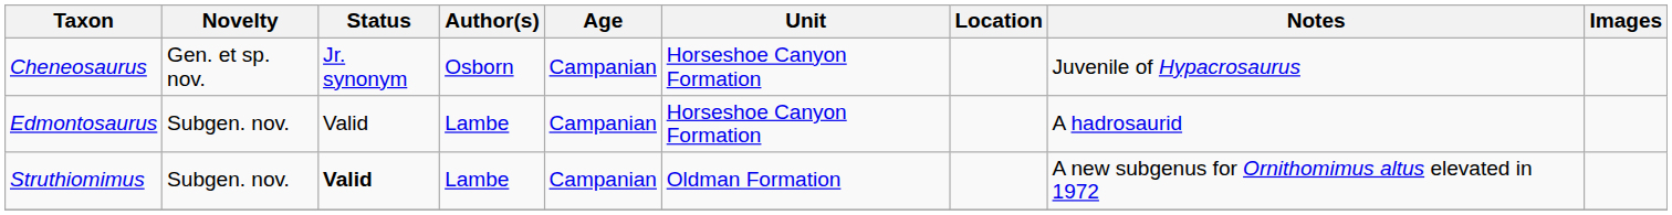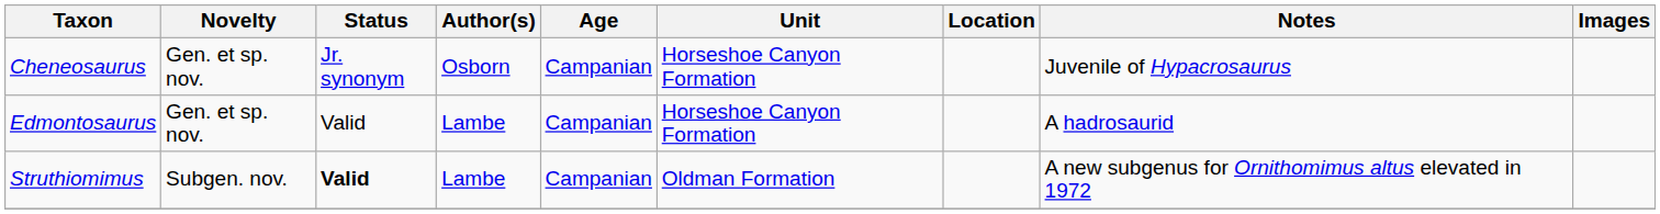 <table class="wikitable sortable" align="center" width="100%">
 <tr>
 <th>Taxon</th>
 <th>Novelty</th>
 <th>Status</th>
 <th>Author(s)</th>
 <th>Age</th>
 <th>Unit</th>
 <th>Location</th>
 <th>Notes</th>
 <th>Images</th>
 </tr>
 <tr>
 <td><em><a href='#'>Cheneosaurus</a></em></td>
 <td>Gen. et sp. nov.</td>
 <td><a href='#'>Jr. synonym</a></td>
 <td><a href='#'>Osborn</a></td>
 <td><a href='#'>Campanian</a></td>
 <td><a href='#'>Horseshoe Canyon Formation</a></td>
 <td></td>
 <td>Juvenile of <em><a href='#'>Hypacrosaurus</a></em></td>
 <td></td>
 </tr>
 <tr>
 <td><em><a href='#'>Edmontosaurus</a></em></td>
-<td>Subgen. nov.</td>
+<td>Gen. et sp. nov.</td>
 <td>Valid</td>
 <td><a href='#'>Lambe</a></td>
 <td><a href='#'>Campanian</a></td>
 <td><a href='#'>Horseshoe Canyon Formation</a></td>
 <td></td>
 <td>A <a href='#'>hadrosaurid</a></td>
 <td></td>
 </tr>
 <tr>
 <td><em><a href='#'>Struthiomimus</a></em></td>
 <td>Subgen. nov.</td>
 <td><strong>Valid</strong></td>
 <td><a href='#'>Lambe</a></td>
 <td><a href='#'>Campanian</a></td>
 <td><a href='#'>Oldman Formation</a></td>
 <td></td>
 <td>A new subgenus for <em><a href='#'>Ornithomimus altus</a></em> elevated in <a href='#'>1972</a></td>
 <td></td>
 </tr>
 <tr>
 </tr>
 </table>
